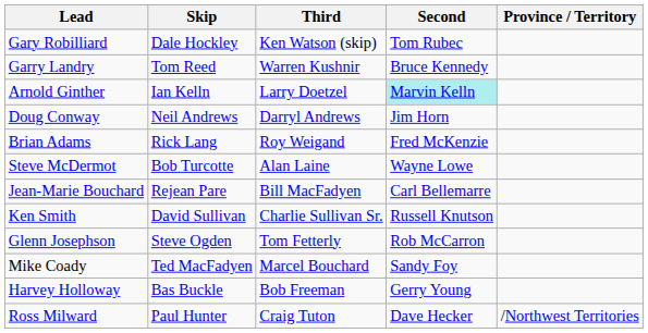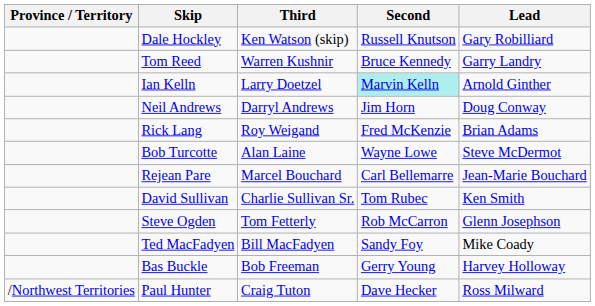 <table class="wikitable">
 <tr>
-<th>Lead</th>
+<th>Province / Territory</th>
 <th>Skip</th>
 <th>Third</th>
 <th>Second</th>
-<th>Province / Territory</th>
+<th>Lead</th>
 </tr>
 <tr>
-<td><a href='#'>Gary Robilliard</a></td>
+<td></td>
 <td><a href='#'>Dale Hockley</a></td>
 <td><a href='#'>Ken Watson</a> (skip)</td>
-<td><a href='#'>Tom Rubec</a></td>
-<td></td>
+<td><a href='#'>Russell Knutson</a></td>
+<td><a href='#'>Gary Robilliard</a></td>
 </tr>
 <tr>
-<td><a href='#'>Garry Landry</a></td>
+<td></td>
 <td><a href='#'>Tom Reed</a></td>
 <td><a href='#'>Warren Kushnir</a></td>
 <td><a href='#'>Bruce Kennedy</a></td>
-<td></td>
+<td><a href='#'>Garry Landry</a></td>
 </tr>
 <tr>
-<td><a href='#'>Arnold Ginther</a></td>
+<td></td>
 <td><a href='#'>Ian Kelln</a></td>
 <td><a href='#'>Larry Doetzel</a></td>
 <td style="background: paleturquoise;"><a href='#'>Marvin Kelln</a></td>
-<td></td>
+<td><a href='#'>Arnold Ginther</a></td>
 </tr>
 <tr>
-<td><a href='#'>Doug Conway</a></td>
+<td></td>
 <td><a href='#'>Neil Andrews</a></td>
 <td><a href='#'>Darryl Andrews</a></td>
 <td><a href='#'>Jim Horn</a></td>
-<td></td>
+<td><a href='#'>Doug Conway</a></td>
 </tr>
 <tr>
-<td><a href='#'>Brian Adams</a></td>
+<td></td>
 <td><a href='#'>Rick Lang</a></td>
 <td><a href='#'>Roy Weigand</a></td>
 <td><a href='#'>Fred McKenzie</a></td>
-<td></td>
+<td><a href='#'>Brian Adams</a></td>
 </tr>
 <tr>
-<td><a href='#'>Steve McDermot</a></td>
+<td></td>
 <td><a href='#'>Bob Turcotte</a></td>
 <td><a href='#'>Alan Laine</a></td>
 <td><a href='#'>Wayne Lowe</a></td>
-<td></td>
+<td><a href='#'>Steve McDermot</a></td>
 </tr>
 <tr>
+<td></td>
+<td><a href='#'>Rejean Pare</a></td>
+<td><a href='#'>Marcel Bouchard</a></td>
+<td><a href='#'>Carl Bellemarre</a></td>
 <td><a href='#'>Jean-Marie Bouchard</a></td>
-<td><a href='#'>Rejean Pare</a></td>
-<td><a href='#'>Bill MacFadyen</a></td>
-<td><a href='#'>Carl Bellemarre</a></td>
-<td></td>
 </tr>
 <tr>
-<td><a href='#'>Ken Smith</a></td>
+<td></td>
 <td><a href='#'>David Sullivan</a></td>
 <td><a href='#'>Charlie Sullivan Sr.</a></td>
-<td><a href='#'>Russell Knutson</a></td>
-<td></td>
+<td><a href='#'>Tom Rubec</a></td>
+<td><a href='#'>Ken Smith</a></td>
 </tr>
 <tr>
-<td><a href='#'>Glenn Josephson</a></td>
+<td></td>
 <td><a href='#'>Steve Ogden</a></td>
 <td><a href='#'>Tom Fetterly</a></td>
 <td><a href='#'>Rob McCarron</a></td>
-<td></td>
+<td><a href='#'>Glenn Josephson</a></td>
 </tr>
 <tr>
+<td></td>
+<td><a href='#'>Ted MacFadyen</a></td>
+<td><a href='#'>Bill MacFadyen</a></td>
+<td><a href='#'>Sandy Foy</a></td>
 <td>Mike Coady</td>
-<td><a href='#'>Ted MacFadyen</a></td>
-<td><a href='#'>Marcel Bouchard</a></td>
-<td><a href='#'>Sandy Foy</a></td>
-<td></td>
 </tr>
 <tr>
-<td><a href='#'>Harvey Holloway</a></td>
+<td></td>
 <td><a href='#'>Bas Buckle</a></td>
 <td><a href='#'>Bob Freeman</a></td>
 <td><a href='#'>Gerry Young</a></td>
-<td></td>
+<td><a href='#'>Harvey Holloway</a></td>
 </tr>
 <tr>
-<td><a href='#'>Ross Milward</a></td>
+<td>/<a href='#'>Northwest Territories</a></td>
 <td><a href='#'>Paul Hunter</a></td>
 <td><a href='#'>Craig Tuton</a></td>
 <td><a href='#'>Dave Hecker</a></td>
-<td>/<a href='#'>Northwest Territories</a></td>
+<td><a href='#'>Ross Milward</a></td>
 </tr>
 </table>
